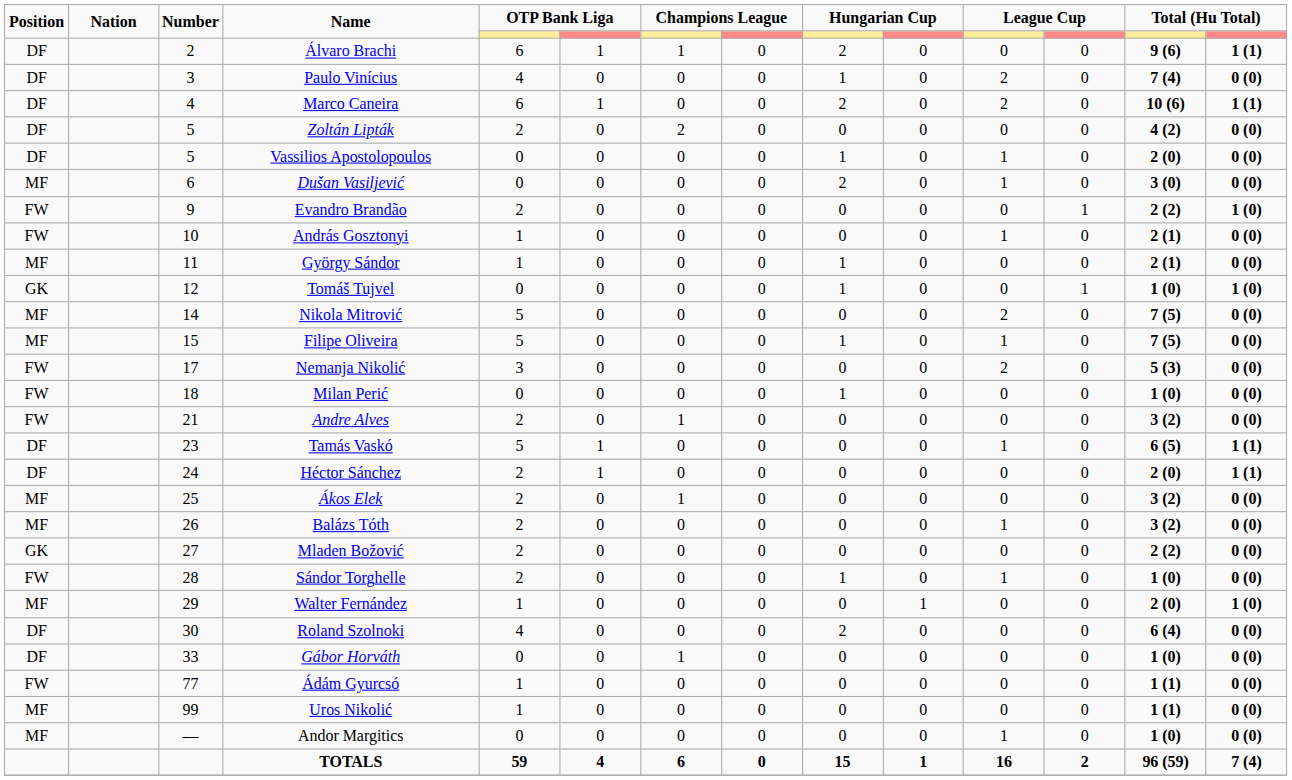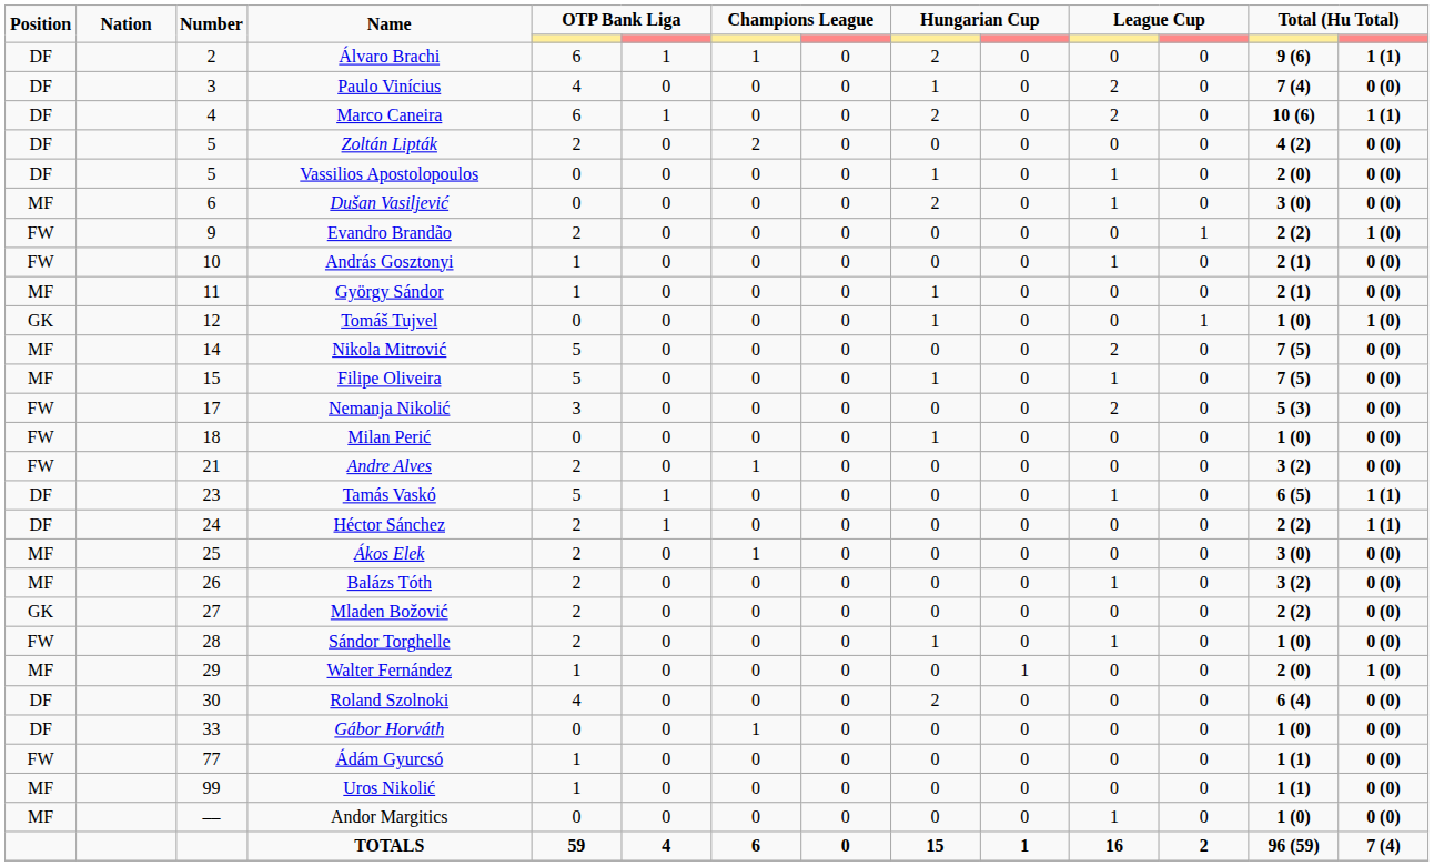 <table class="wikitable" style="font-size: 95%; text-align: center;">
 <tr>
 <td rowspan="2" width="5%" align="center"><strong>Position</strong></td>
 <td rowspan="2" width="7%" align="center"><strong>Nation</strong></td>
 <td rowspan="2" width="5%" align="center"><strong>Number</strong></td>
 <td rowspan="2" width="20%" align="center"><strong>Name</strong></td>
 <td colspan="2" align="center"><strong>OTP Bank Liga</strong></td>
 <td colspan="2" align="center"><strong>Champions League</strong></td>
 <td colspan="2" align="center"><strong>Hungarian Cup</strong></td>
 <td colspan="2" align="center"><strong>League Cup</strong></td>
 <td colspan="2" align="center"><strong>Total (Hu Total)</strong></td>
 </tr>
 <tr>
 <th width=60 style="background: #FFEE99"></th>
 <th width=60 style="background: #FF8888"></th>
 <th width=60 style="background: #FFEE99"></th>
 <th width=60 style="background: #FF8888"></th>
 <th width=60 style="background: #FFEE99"></th>
 <th width=60 style="background: #FF8888"></th>
 <th width=60 style="background: #FFEE99"></th>
 <th width=60 style="background: #FF8888"></th>
 <th width=60 style="background: #FFEE99"></th>
 <th width=60 style="background: #FF8888"></th>
 </tr>
 <tr>
 <td>DF</td>
 <td></td>
 <td>2</td>
 <td><a href='#'>Álvaro Brachi</a></td>
 <td>6</td>
 <td>1</td>
 <td>1</td>
 <td>0</td>
 <td>2</td>
 <td>0</td>
 <td>0</td>
 <td>0</td>
 <td><strong>9 (6)</strong></td>
 <td><strong>1 (1)</strong></td>
 </tr>
 <tr>
 <td>DF</td>
 <td></td>
 <td>3</td>
 <td><a href='#'>Paulo Vinícius</a></td>
 <td>4</td>
 <td>0</td>
 <td>0</td>
 <td>0</td>
 <td>1</td>
 <td>0</td>
 <td>2</td>
 <td>0</td>
 <td><strong>7 (4)</strong></td>
 <td><strong>0 (0)</strong></td>
 </tr>
 <tr>
 <td>DF</td>
 <td></td>
 <td>4</td>
 <td><a href='#'>Marco Caneira</a></td>
 <td>6</td>
 <td>1</td>
 <td>0</td>
 <td>0</td>
 <td>2</td>
 <td>0</td>
 <td>2</td>
 <td>0</td>
 <td><strong>10 (6)</strong></td>
 <td><strong>1 (1)</strong></td>
 </tr>
 <tr>
 <td>DF</td>
 <td></td>
 <td>5</td>
 <td><em><a href='#'>Zoltán Lipták</a></em></td>
 <td>2</td>
 <td>0</td>
 <td>2</td>
 <td>0</td>
 <td>0</td>
 <td>0</td>
 <td>0</td>
 <td>0</td>
 <td><strong>4 (2)</strong></td>
 <td><strong>0 (0)</strong></td>
 </tr>
 <tr>
 <td>DF</td>
 <td></td>
 <td>5</td>
 <td><a href='#'>Vassilios Apostolopoulos</a></td>
 <td>0</td>
 <td>0</td>
 <td>0</td>
 <td>0</td>
 <td>1</td>
 <td>0</td>
 <td>1</td>
 <td>0</td>
 <td><strong>2 (0)</strong></td>
 <td><strong>0 (0)</strong></td>
 </tr>
 <tr>
 <td>MF</td>
 <td></td>
 <td>6</td>
 <td><em><a href='#'>Dušan Vasiljević</a></em></td>
 <td>0</td>
 <td>0</td>
 <td>0</td>
 <td>0</td>
 <td>2</td>
 <td>0</td>
 <td>1</td>
 <td>0</td>
 <td><strong>3 (0)</strong></td>
 <td><strong>0 (0)</strong></td>
 </tr>
 <tr>
 <td>FW</td>
 <td></td>
 <td>9</td>
 <td><a href='#'>Evandro Brandão</a></td>
 <td>2</td>
 <td>0</td>
 <td>0</td>
 <td>0</td>
 <td>0</td>
 <td>0</td>
 <td>0</td>
 <td>1</td>
 <td><strong>2 (2)</strong></td>
 <td><strong>1 (0)</strong></td>
 </tr>
 <tr>
 <td>FW</td>
 <td></td>
 <td>10</td>
 <td><a href='#'>András Gosztonyi</a></td>
 <td>1</td>
 <td>0</td>
 <td>0</td>
 <td>0</td>
 <td>0</td>
 <td>0</td>
 <td>1</td>
 <td>0</td>
 <td><strong>2 (1)</strong></td>
 <td><strong>0 (0)</strong></td>
 </tr>
 <tr>
 <td>MF</td>
 <td></td>
 <td>11</td>
 <td><a href='#'>György Sándor</a></td>
 <td>1</td>
 <td>0</td>
 <td>0</td>
 <td>0</td>
 <td>1</td>
 <td>0</td>
 <td>0</td>
 <td>0</td>
 <td><strong>2 (1)</strong></td>
 <td><strong>0 (0)</strong></td>
 </tr>
 <tr>
 <td>GK</td>
 <td></td>
 <td>12</td>
 <td><a href='#'>Tomáš Tujvel</a></td>
 <td>0</td>
 <td>0</td>
 <td>0</td>
 <td>0</td>
 <td>1</td>
 <td>0</td>
 <td>0</td>
 <td>1</td>
 <td><strong>1 (0)</strong></td>
 <td><strong>1 (0)</strong></td>
 </tr>
 <tr>
 <td>MF</td>
 <td></td>
 <td>14</td>
 <td><a href='#'>Nikola Mitrović</a></td>
 <td>5</td>
 <td>0</td>
 <td>0</td>
 <td>0</td>
 <td>0</td>
 <td>0</td>
 <td>2</td>
 <td>0</td>
 <td><strong>7 (5)</strong></td>
 <td><strong>0 (0)</strong></td>
 </tr>
 <tr>
 <td>MF</td>
 <td></td>
 <td>15</td>
 <td><a href='#'>Filipe Oliveira</a></td>
 <td>5</td>
 <td>0</td>
 <td>0</td>
 <td>0</td>
 <td>1</td>
 <td>0</td>
 <td>1</td>
 <td>0</td>
 <td><strong>7 (5)</strong></td>
 <td><strong>0 (0)</strong></td>
 </tr>
 <tr>
 <td>FW</td>
 <td> </td>
 <td>17</td>
 <td><a href='#'>Nemanja Nikolić</a></td>
 <td>3</td>
 <td>0</td>
 <td>0</td>
 <td>0</td>
 <td>0</td>
 <td>0</td>
 <td>2</td>
 <td>0</td>
 <td><strong>5 (3)</strong></td>
 <td><strong>0 (0)</strong></td>
 </tr>
 <tr>
 <td>FW</td>
 <td></td>
 <td>18</td>
 <td><a href='#'>Milan Perić</a></td>
 <td>0</td>
 <td>0</td>
 <td>0</td>
 <td>0</td>
 <td>1</td>
 <td>0</td>
 <td>0</td>
 <td>0</td>
 <td><strong>1 (0)</strong></td>
 <td><strong>0 (0)</strong></td>
 </tr>
 <tr>
 <td>FW</td>
 <td></td>
 <td>21</td>
 <td><em><a href='#'>Andre Alves</a></em></td>
 <td>2</td>
 <td>0</td>
 <td>1</td>
 <td>0</td>
 <td>0</td>
 <td>0</td>
 <td>0</td>
 <td>0</td>
 <td><strong>3 (2)</strong></td>
 <td><strong>0 (0)</strong></td>
 </tr>
 <tr>
 <td>DF</td>
 <td></td>
 <td>23</td>
 <td><a href='#'>Tamás Vaskó</a></td>
 <td>5</td>
 <td>1</td>
 <td>0</td>
 <td>0</td>
 <td>0</td>
 <td>0</td>
 <td>1</td>
 <td>0</td>
 <td><strong>6 (5)</strong></td>
 <td><strong>1 (1)</strong></td>
 </tr>
 <tr>
 <td>DF</td>
 <td></td>
 <td>24</td>
 <td><a href='#'>Héctor Sánchez</a></td>
 <td>2</td>
 <td>1</td>
 <td>0</td>
 <td>0</td>
 <td>0</td>
 <td>0</td>
 <td>0</td>
 <td>0</td>
-<td><strong>2 (0)</strong></td>
+<td><strong>2 (2)</strong></td>
 <td><strong>1 (1)</strong></td>
 </tr>
 <tr>
 <td>MF</td>
 <td></td>
 <td>25</td>
 <td><em><a href='#'>Ákos Elek</a></em></td>
 <td>2</td>
 <td>0</td>
 <td>1</td>
 <td>0</td>
 <td>0</td>
 <td>0</td>
 <td>0</td>
 <td>0</td>
-<td><strong>3 (2)</strong></td>
+<td><strong>3 (0)</strong></td>
 <td><strong>0 (0)</strong></td>
 </tr>
 <tr>
 <td>MF</td>
 <td></td>
 <td>26</td>
 <td><a href='#'>Balázs Tóth</a></td>
 <td>2</td>
 <td>0</td>
 <td>0</td>
 <td>0</td>
 <td>0</td>
 <td>0</td>
 <td>1</td>
 <td>0</td>
 <td><strong>3 (2)</strong></td>
 <td><strong>0 (0)</strong></td>
 </tr>
 <tr>
 <td>GK</td>
 <td></td>
 <td>27</td>
 <td><a href='#'>Mladen Božović</a></td>
 <td>2</td>
 <td>0</td>
 <td>0</td>
 <td>0</td>
 <td>0</td>
 <td>0</td>
 <td>0</td>
 <td>0</td>
 <td><strong>2 (2)</strong></td>
 <td><strong>0 (0)</strong></td>
 </tr>
 <tr>
 <td>FW</td>
 <td></td>
 <td>28</td>
 <td><a href='#'>Sándor Torghelle</a></td>
 <td>2</td>
 <td>0</td>
 <td>0</td>
 <td>0</td>
 <td>1</td>
 <td>0</td>
 <td>1</td>
 <td>0</td>
 <td><strong>1 (0)</strong></td>
 <td><strong>0 (0)</strong></td>
 </tr>
 <tr>
 <td>MF</td>
 <td></td>
 <td>29</td>
 <td><a href='#'>Walter Fernández</a></td>
 <td>1</td>
 <td>0</td>
 <td>0</td>
 <td>0</td>
 <td>0</td>
 <td>1</td>
 <td>0</td>
 <td>0</td>
 <td><strong>2 (0)</strong></td>
 <td><strong>1 (0)</strong></td>
 </tr>
 <tr>
 <td>DF</td>
 <td></td>
 <td>30</td>
 <td><a href='#'>Roland Szolnoki</a></td>
 <td>4</td>
 <td>0</td>
 <td>0</td>
 <td>0</td>
 <td>2</td>
 <td>0</td>
 <td>0</td>
 <td>0</td>
 <td><strong>6 (4)</strong></td>
 <td><strong>0 (0)</strong></td>
 </tr>
 <tr>
 <td>DF</td>
 <td></td>
 <td>33</td>
 <td><em><a href='#'>Gábor Horváth</a></em></td>
 <td>0</td>
 <td>0</td>
 <td>1</td>
 <td>0</td>
 <td>0</td>
 <td>0</td>
 <td>0</td>
 <td>0</td>
 <td><strong>1 (0)</strong></td>
 <td><strong>0 (0)</strong></td>
 </tr>
 <tr>
 <td>FW</td>
 <td></td>
 <td>77</td>
 <td><a href='#'>Ádám Gyurcsó</a></td>
 <td>1</td>
 <td>0</td>
 <td>0</td>
 <td>0</td>
 <td>0</td>
 <td>0</td>
 <td>0</td>
 <td>0</td>
 <td><strong>1 (1)</strong></td>
 <td><strong>0 (0)</strong></td>
 </tr>
 <tr>
 <td>MF</td>
 <td></td>
 <td>99</td>
 <td><a href='#'>Uros Nikolić</a></td>
 <td>1</td>
 <td>0</td>
 <td>0</td>
 <td>0</td>
 <td>0</td>
 <td>0</td>
 <td>0</td>
 <td>0</td>
 <td><strong>1 (1)</strong></td>
 <td><strong>0 (0)</strong></td>
 </tr>
 <tr>
 <td>MF</td>
 <td></td>
 <td>––</td>
 <td>Andor Margitics</td>
 <td>0</td>
 <td>0</td>
 <td>0</td>
 <td>0</td>
 <td>0</td>
 <td>0</td>
 <td>1</td>
 <td>0</td>
 <td><strong>1 (0)</strong></td>
 <td><strong>0 (0)</strong></td>
 </tr>
 <tr>
 <td></td>
 <td></td>
 <td></td>
 <td><strong>TOTALS</strong></td>
 <td><strong>59</strong></td>
 <td><strong>4</strong></td>
 <td><strong>6</strong></td>
 <td><strong>0</strong></td>
 <td><strong>15</strong></td>
 <td><strong>1</strong></td>
 <td><strong>16</strong></td>
 <td><strong>2</strong></td>
 <td><strong>96 (59)</strong></td>
 <td><strong>7 (4)</strong></td>
 </tr>
 <tr>
 </tr>
 </table>
